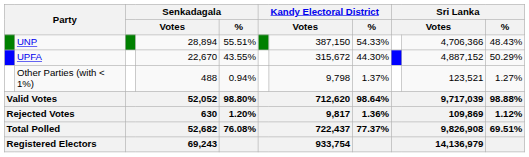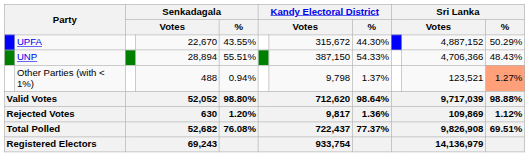 <table class="wikitable">
 <tr>
 <th colspan="2" width="144px"rowspan="2">Party</th>
 <th colspan="3" width="216px">Senkadagala</th>
 <th colspan="3" width="216px"><a href='#'>Kandy Electoral District</a></th>
 <th colspan="3" width="216px">Sri Lanka</th>
 </tr>
 <tr>
 <th colspan="2" width="144px">Votes</th>
 <th>%</th>
 <th colspan="2" width="144px">Votes</th>
 <th>%</th>
 <th colspan="2" width="144px">Votes</th>
 <th>%</th>
 </tr>
 <tr>
+<td style="background-color:blue;" width="10px"></td>
+<td style="text-align:left;"><a href='#'>UPFA</a></td>
+<td style="background-color:white;" width="10px"></td>
+<td style="text-align:right;">22,670</td>
+<td style="text-align:right;">43.55%</td>
+<td style="background-color:white;" width="10px"></td>
+<td style="text-align:right;">315,672</td>
+<td style="text-align:right;">44.30%</td>
+<td style="background-color:blue;" width="10px"></td>
+<td style="text-align:right;">4,887,152</td>
+<td style="text-align:right;">50.29%</td>
+</tr>
+<tr>
 <td style="background-color:green;" width="10px"></td>
 <td style="text-align:left;"><a href='#'>UNP</a></td>
 <td style="background-color:green;" width="10px"></td>
 <td style="text-align:right;">28,894</td>
 <td style="text-align:right;">55.51%</td>
 <td style="background-color:green;" width="10px"></td>
 <td style="text-align:right;">387,150</td>
 <td style="text-align:right;">54.33%</td>
 <td style="background-color:white;" width="10px"></td>
 <td style="text-align:right;">4,706,366</td>
 <td style="text-align:right;">48.43%</td>
 </tr>
 <tr>
-<td style="background-color:blue;" width="10px"></td>
-<td style="text-align:left;"><a href='#'>UPFA</a></td>
-<td style="background-color:white;" width="10px"></td>
-<td style="text-align:right;">22,670</td>
-<td style="text-align:right;">43.55%</td>
-<td style="background-color:white;" width="10px"></td>
-<td style="text-align:right;">315,672</td>
-<td style="text-align:right;">44.30%</td>
-<td style="background-color:blue;" width="10px"></td>
-<td style="text-align:right;">4,887,152</td>
-<td style="text-align:right;">50.29%</td>
-</tr>
-<tr>
 <td style="background-color:white;" width="10px"></td>
 <td style="text-align:left;">Other Parties (with < 1%)</td>
 <td style="background-color:white;" width="10px"></td>
 <td style="text-align:right;">488</td>
 <td style="text-align:right;">0.94%</td>
 <td style="background-color:white;" width="10px"></td>
 <td style="text-align:right;">9,798</td>
 <td style="text-align:right;">1.37%</td>
 <td style="background-color:white;" width="10px"></td>
 <td style="text-align:right;">123,521</td>
-<td style="text-align:right;">1.27%</td>
+<td style="background: lightsalmon; text-align:right;">1.27%</td>
 </tr>
 <tr>
 <th colspan="2" width="144px"style="text-align:left;">Valid Votes</th>
 <th style="text-align:right;"colspan="2" width="144px">52,052</th>
 <th style="text-align:right;">98.80%</th>
 <th style="text-align:right;"colspan="2" width="144px">712,620</th>
 <th style="text-align:right;">98.64%</th>
 <th style="text-align:right;"colspan="2" width="144px">9,717,039</th>
 <th style="text-align:right;">98.88%</th>
 </tr>
 <tr>
 <th colspan="2" width="144px"style="text-align:left;">Rejected Votes</th>
 <th style="text-align:right;"colspan="2" width="144px">630</th>
 <th style="text-align:right;">1.20%</th>
 <th style="text-align:right;"colspan="2" width="144px">9,817</th>
 <th style="text-align:right;">1.36%</th>
 <th style="text-align:right;"colspan="2" width="144px">109,869</th>
 <th style="text-align:right;">1.12%</th>
 </tr>
 <tr>
 <th colspan="2" width="144px"style="text-align:left;">Total Polled</th>
 <th style="text-align:right;"colspan="2" width="144px">52,682</th>
 <th style="text-align:right;">76.08%</th>
 <th style="text-align:right;"colspan="2" width="144px">722,437</th>
 <th style="text-align:right;">77.37%</th>
 <th style="text-align:right;"colspan="2" width="144px">9,826,908</th>
 <th style="text-align:right;">69.51%</th>
 </tr>
 <tr>
 <th colspan="2" width="144px"style="text-align:left;">Registered Electors</th>
 <th style="text-align:right;"colspan="2" width="144px">69,243</th>
 <th></th>
 <th style="text-align:right;"colspan="2" width="144px">933,754</th>
 <th></th>
 <th style="text-align:right;"colspan="2" width="144px">14,136,979</th>
 <th></th>
 </tr>
 </table>
